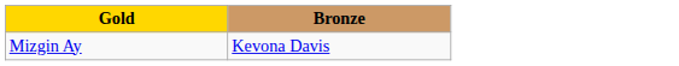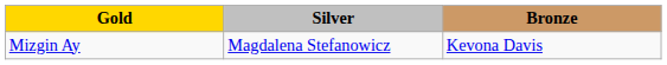 <table class="wikitable" style="text-align:left">
 <tr align="center">
 <td width=200 bgcolor=gold><strong>Gold</strong></td>
+<td width=200 bgcolor=silver><strong>Silver</strong></td>
 <td width=200 bgcolor=CC9966><strong>Bronze</strong></td>
 </tr>
 <tr>
 <td><a href='#'>Mizgin Ay</a><br></td>
+<td><a href='#'>Magdalena Stefanowicz</a><br></td>
 <td><a href='#'>Kevona Davis</a><br></td>
 </tr>
 </table>
